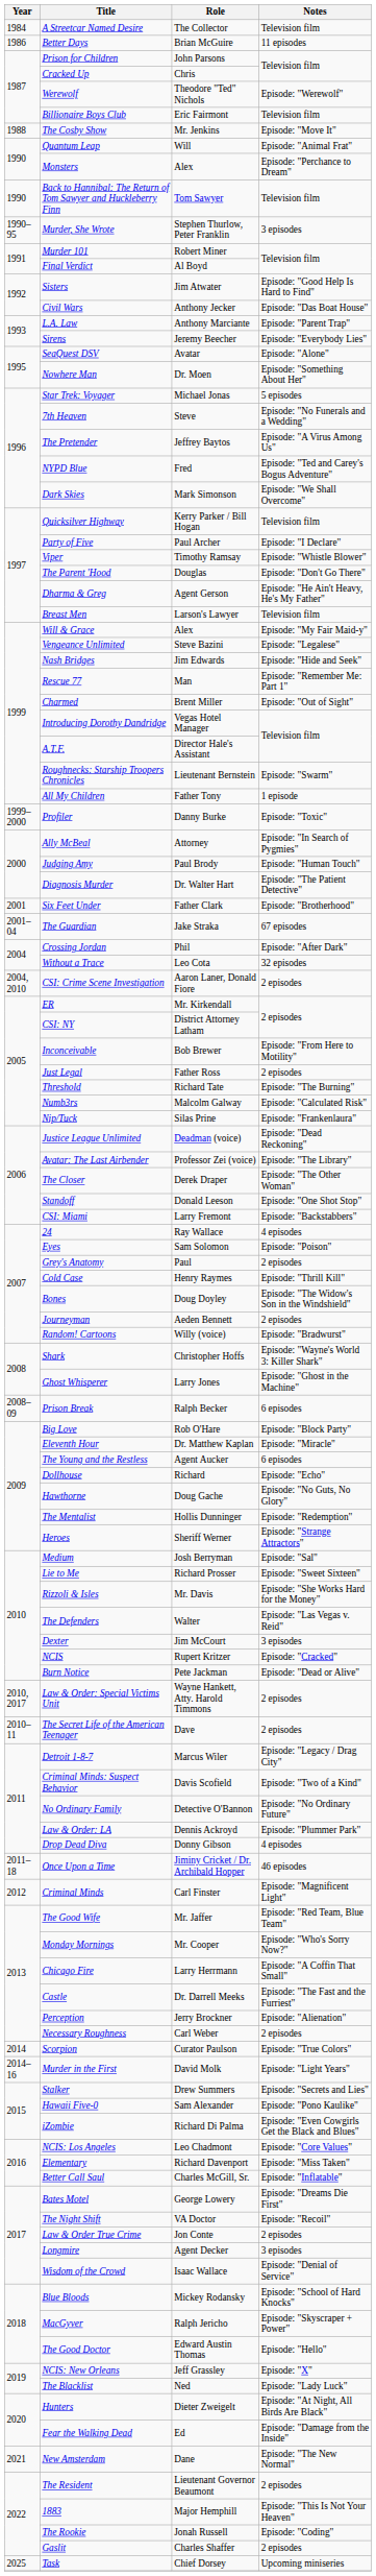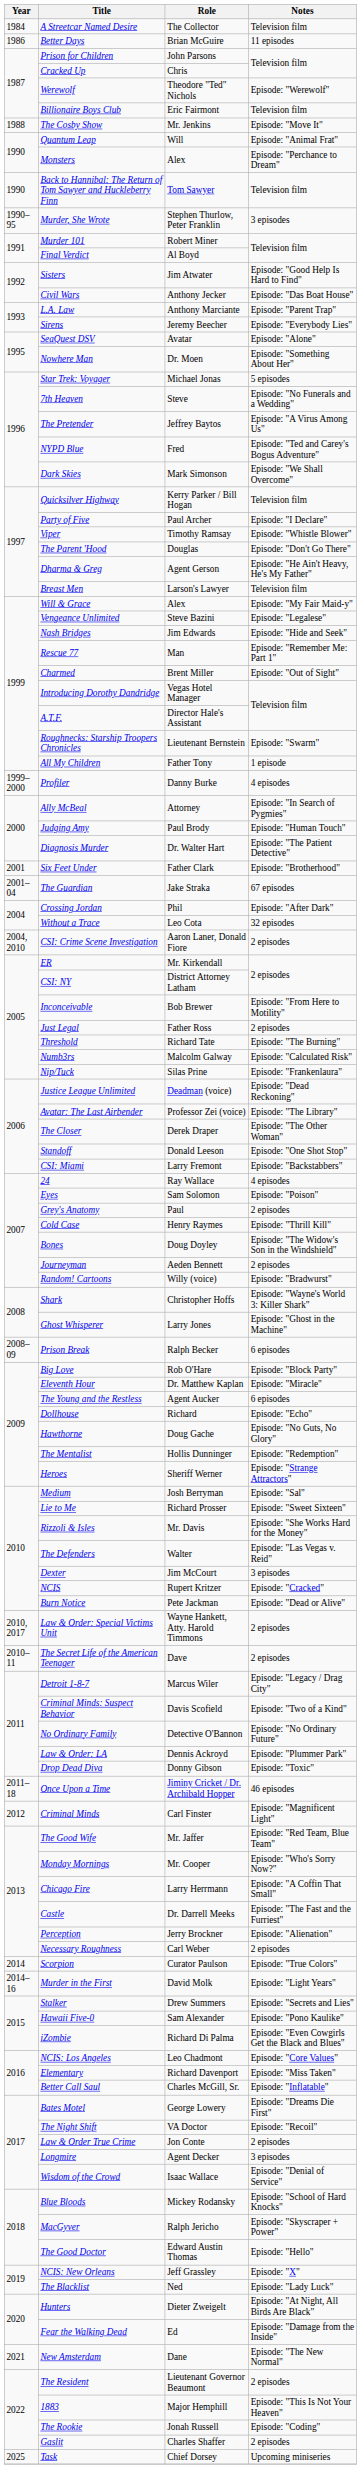 <table class="wikitable sortable">
 <tr>
 <th>Year</th>
 <th>Title</th>
 <th>Role</th>
 <th>Notes</th>
 </tr>
 <tr>
 <td>1984</td>
 <td><em><a href='#'>A Streetcar Named Desire</a></em></td>
 <td>The Collector</td>
 <td>Television film</td>
 </tr>
 <tr>
 <td>1986</td>
 <td><em><a href='#'>Better Days</a></em></td>
 <td>Brian McGuire</td>
 <td>11 episodes</td>
 </tr>
 <tr>
 <td rowspan="4">1987</td>
 <td><em><a href='#'>Prison for Children</a></em></td>
 <td>John Parsons</td>
 <td rowspan="2">Television film</td>
 </tr>
 <tr>
 <td><em><a href='#'>Cracked Up</a></em></td>
 <td>Chris</td>
 </tr>
 <tr>
 <td><em><a href='#'>Werewolf</a></em></td>
 <td>Theodore "Ted" Nichols</td>
 <td>Episode: "Werewolf"</td>
 </tr>
 <tr>
 <td><em><a href='#'>Billionaire Boys Club</a></em></td>
 <td>Eric Fairmont</td>
 <td>Television film</td>
 </tr>
 <tr>
 <td>1988</td>
 <td><em><a href='#'>The Cosby Show</a></em></td>
 <td>Mr. Jenkins</td>
 <td>Episode: "Move It"</td>
 </tr>
 <tr>
 <td rowspan="2">1990</td>
 <td><em><a href='#'>Quantum Leap</a></em></td>
 <td>Will</td>
 <td>Episode: "Animal Frat"</td>
 </tr>
 <tr>
 <td><em><a href='#'>Monsters</a></em></td>
 <td>Alex</td>
 <td>Episode: "Perchance to Dream"</td>
 </tr>
 <tr>
 <td>1990</td>
 <td><em><a href='#'>Back to Hannibal: The Return of Tom Sawyer and Huckleberry Finn</a></em></td>
 <td><a href='#'>Tom Sawyer</a></td>
 <td>Television film</td>
 </tr>
 <tr>
 <td>1990–95</td>
 <td><em><a href='#'>Murder, She Wrote</a></em></td>
 <td>Stephen Thurlow, Peter Franklin</td>
 <td>3 episodes</td>
 </tr>
 <tr>
 <td rowspan="2">1991</td>
 <td><em><a href='#'>Murder 101</a></em></td>
 <td>Robert Miner</td>
 <td rowspan="2">Television film</td>
 </tr>
 <tr>
 <td><em><a href='#'>Final Verdict</a></em></td>
 <td>Al Boyd</td>
 </tr>
 <tr>
 <td rowspan="2">1992</td>
 <td><em><a href='#'>Sisters</a></em></td>
 <td>Jim Atwater</td>
 <td>Episode: "Good Help Is Hard to Find"</td>
 </tr>
 <tr>
 <td><em><a href='#'>Civil Wars</a></em></td>
 <td>Anthony Jecker</td>
 <td>Episode: "Das Boat House"</td>
 </tr>
 <tr>
 <td rowspan="2">1993</td>
 <td><em><a href='#'>L.A. Law</a></em></td>
 <td>Anthony Marciante</td>
 <td>Episode: "Parent Trap"</td>
 </tr>
 <tr>
 <td><em><a href='#'>Sirens</a></em></td>
 <td>Jeremy Beecher</td>
 <td>Episode: "Everybody Lies"</td>
 </tr>
 <tr>
 <td rowspan="2">1995</td>
 <td><em><a href='#'>SeaQuest DSV</a></em></td>
 <td>Avatar</td>
 <td>Episode: "Alone"</td>
 </tr>
 <tr>
 <td><em><a href='#'>Nowhere Man</a></em></td>
 <td>Dr. Moen</td>
 <td>Episode: "Something About Her"</td>
 </tr>
 <tr>
 <td rowspan="5">1996</td>
 <td><em><a href='#'>Star Trek: Voyager</a></em></td>
 <td>Michael Jonas</td>
 <td>5 episodes</td>
 </tr>
 <tr>
 <td><em><a href='#'>7th Heaven</a></em></td>
 <td>Steve</td>
 <td>Episode: "No Funerals and a Wedding"</td>
 </tr>
 <tr>
 <td><em><a href='#'>The Pretender</a></em></td>
 <td>Jeffrey Baytos</td>
 <td>Episode: "A Virus Among Us"</td>
 </tr>
 <tr>
 <td><em><a href='#'>NYPD Blue</a></em></td>
 <td>Fred</td>
 <td>Episode: "Ted and Carey's Bogus Adventure"</td>
 </tr>
 <tr>
 <td><em><a href='#'>Dark Skies</a></em></td>
 <td>Mark Simonson</td>
 <td>Episode: "We Shall Overcome"</td>
 </tr>
 <tr>
 <td rowspan="6">1997</td>
 <td><em><a href='#'>Quicksilver Highway</a></em></td>
 <td>Kerry Parker / Bill Hogan</td>
 <td>Television film</td>
 </tr>
 <tr>
 <td><em><a href='#'>Party of Five</a></em></td>
 <td>Paul Archer</td>
 <td>Episode: "I Declare"</td>
 </tr>
 <tr>
 <td><em><a href='#'>Viper</a></em></td>
 <td>Timothy Ramsay</td>
 <td>Episode: "Whistle Blower"</td>
 </tr>
 <tr>
 <td><em><a href='#'>The Parent 'Hood</a></em></td>
 <td>Douglas</td>
 <td>Episode: "Don't Go There"</td>
 </tr>
 <tr>
 <td><em><a href='#'>Dharma & Greg</a></em></td>
 <td>Agent Gerson</td>
 <td>Episode: "He Ain't Heavy, He's My Father"</td>
 </tr>
 <tr>
 <td><em><a href='#'>Breast Men</a></em></td>
 <td>Larson's Lawyer</td>
 <td>Television film</td>
 </tr>
 <tr>
 <td rowspan="9">1999</td>
 <td><em><a href='#'>Will & Grace</a></em></td>
 <td>Alex</td>
 <td>Episode: "My Fair Maid-y"</td>
 </tr>
 <tr>
 <td><em><a href='#'>Vengeance Unlimited</a></em></td>
 <td>Steve Bazini</td>
 <td>Episode: "Legalese"</td>
 </tr>
 <tr>
 <td><em><a href='#'>Nash Bridges</a></em></td>
 <td>Jim Edwards</td>
 <td>Episode: "Hide and Seek"</td>
 </tr>
 <tr>
 <td><em><a href='#'>Rescue 77</a></em></td>
 <td>Man</td>
 <td>Episode: "Remember Me: Part 1"</td>
 </tr>
 <tr>
 <td><em><a href='#'>Charmed</a></em></td>
 <td>Brent Miller</td>
 <td>Episode: "Out of Sight"</td>
 </tr>
 <tr>
 <td><em><a href='#'>Introducing Dorothy Dandridge</a></em></td>
 <td>Vegas Hotel Manager</td>
 <td rowspan="2">Television film</td>
 </tr>
 <tr>
 <td><em><a href='#'>A.T.F.</a></em></td>
 <td>Director Hale's Assistant</td>
 </tr>
 <tr>
 <td><em><a href='#'>Roughnecks: Starship Troopers Chronicles</a></em></td>
 <td>Lieutenant Bernstein</td>
 <td>Episode: "Swarm"</td>
 </tr>
 <tr>
 <td><em><a href='#'>All My Children</a></em></td>
 <td>Father Tony</td>
 <td>1 episode</td>
 </tr>
 <tr>
 <td>1999–2000</td>
 <td><em><a href='#'>Profiler</a></em></td>
 <td>Danny Burke</td>
-<td>Episode: "Toxic"</td>
+<td>4 episodes</td>
 </tr>
 <tr>
 <td rowspan="3">2000</td>
 <td><em><a href='#'>Ally McBeal</a></em></td>
 <td>Attorney</td>
 <td>Episode: "In Search of Pygmies"</td>
 </tr>
 <tr>
 <td><em><a href='#'>Judging Amy</a></em></td>
 <td>Paul Brody</td>
 <td>Episode: "Human Touch"</td>
 </tr>
 <tr>
 <td><em><a href='#'>Diagnosis Murder</a></em></td>
 <td>Dr. Walter Hart</td>
 <td>Episode: "The Patient Detective"</td>
 </tr>
 <tr>
 <td>2001</td>
 <td><em><a href='#'>Six Feet Under</a></em></td>
 <td>Father Clark</td>
 <td>Episode: "Brotherhood"</td>
 </tr>
 <tr>
 <td>2001–04</td>
 <td><em><a href='#'>The Guardian</a></em></td>
 <td>Jake Straka</td>
 <td>67 episodes</td>
 </tr>
 <tr>
 <td rowspan="2">2004</td>
 <td><em><a href='#'>Crossing Jordan</a></em></td>
 <td>Phil</td>
 <td>Episode: "After Dark"</td>
 </tr>
 <tr>
 <td><em><a href='#'>Without a Trace</a></em></td>
 <td>Leo Cota</td>
 <td>32 episodes</td>
 </tr>
 <tr>
 <td>2004, 2010</td>
 <td><em><a href='#'>CSI: Crime Scene Investigation</a></em></td>
 <td>Aaron Laner, Donald Fiore</td>
 <td>2 episodes</td>
 </tr>
 <tr>
 <td rowspan="7">2005</td>
 <td><em><a href='#'>ER</a></em></td>
 <td>Mr. Kirkendall</td>
 <td rowspan="2">2 episodes</td>
 </tr>
 <tr>
 <td><em><a href='#'>CSI: NY</a></em></td>
 <td>District Attorney Latham</td>
 </tr>
 <tr>
 <td><em><a href='#'>Inconceivable</a></em></td>
 <td>Bob Brewer</td>
 <td>Episode: "From Here to Motility"</td>
 </tr>
 <tr>
 <td><em><a href='#'>Just Legal</a></em></td>
 <td>Father Ross</td>
 <td>2 episodes</td>
 </tr>
 <tr>
 <td><em><a href='#'>Threshold</a></em></td>
 <td>Richard Tate</td>
 <td>Episode: "The Burning"</td>
 </tr>
 <tr>
 <td><em><a href='#'>Numb3rs</a></em></td>
 <td>Malcolm Galway</td>
 <td>Episode: "Calculated Risk"</td>
 </tr>
 <tr>
 <td><em><a href='#'>Nip/Tuck</a></em></td>
 <td>Silas Prine</td>
 <td>Episode: "Frankenlaura"</td>
 </tr>
 <tr>
 <td rowspan="5">2006</td>
 <td><em><a href='#'>Justice League Unlimited</a></em></td>
 <td><a href='#'>Deadman</a> (voice)</td>
 <td>Episode: "Dead Reckoning"</td>
 </tr>
 <tr>
 <td><em><a href='#'>Avatar: The Last Airbender</a></em></td>
 <td>Professor Zei (voice)</td>
 <td>Episode: "The Library"</td>
 </tr>
 <tr>
 <td><em><a href='#'>The Closer</a></em></td>
 <td>Derek Draper</td>
 <td>Episode: "The Other Woman"</td>
 </tr>
 <tr>
 <td><em><a href='#'>Standoff</a></em></td>
 <td>Donald Leeson</td>
 <td>Episode: "One Shot Stop"</td>
 </tr>
 <tr>
 <td><em><a href='#'>CSI: Miami</a></em></td>
 <td>Larry Fremont</td>
 <td>Episode: "Backstabbers"</td>
 </tr>
 <tr>
 <td rowspan="7">2007</td>
 <td><em><a href='#'>24</a></em></td>
 <td>Ray Wallace</td>
 <td>4 episodes</td>
 </tr>
 <tr>
 <td><em><a href='#'>Eyes</a></em></td>
 <td>Sam Solomon</td>
 <td>Episode: "Poison"</td>
 </tr>
 <tr>
 <td><em><a href='#'>Grey's Anatomy</a></em></td>
 <td>Paul</td>
 <td>2 episodes</td>
 </tr>
 <tr>
 <td><em><a href='#'>Cold Case</a></em></td>
 <td>Henry Raymes</td>
 <td>Episode: "Thrill Kill"</td>
 </tr>
 <tr>
 <td><em><a href='#'>Bones</a></em></td>
 <td>Doug Doyley</td>
 <td>Episode: "The Widow's Son in the Windshield"</td>
 </tr>
 <tr>
 <td><em><a href='#'>Journeyman</a></em></td>
 <td>Aeden Bennett</td>
 <td>2 episodes</td>
 </tr>
 <tr>
 <td><em><a href='#'>Random! Cartoons</a></em></td>
 <td>Willy (voice)</td>
 <td>Episode: "Bradwurst"</td>
 </tr>
 <tr>
 <td rowspan="2">2008</td>
 <td><em><a href='#'>Shark</a></em></td>
 <td>Christopher Hoffs</td>
 <td>Episode: "Wayne's World 3: Killer Shark"</td>
 </tr>
 <tr>
 <td><em><a href='#'>Ghost Whisperer</a></em></td>
 <td>Larry Jones</td>
 <td>Episode: "Ghost in the Machine"</td>
 </tr>
 <tr>
 <td>2008–09</td>
 <td><em><a href='#'>Prison Break</a></em></td>
 <td>Ralph Becker</td>
 <td>6 episodes</td>
 </tr>
 <tr>
 <td rowspan="7">2009</td>
 <td><em><a href='#'>Big Love</a></em></td>
 <td>Rob O'Hare</td>
 <td>Episode: "Block Party"</td>
 </tr>
 <tr>
 <td><em><a href='#'>Eleventh Hour</a></em></td>
 <td>Dr. Matthew Kaplan</td>
 <td>Episode: "Miracle"</td>
 </tr>
 <tr>
 <td><em><a href='#'>The Young and the Restless</a></em></td>
 <td>Agent Aucker</td>
 <td>6 episodes</td>
 </tr>
 <tr>
 <td><em><a href='#'>Dollhouse</a></em></td>
 <td>Richard</td>
 <td>Episode: "Echo"</td>
 </tr>
 <tr>
 <td><em><a href='#'>Hawthorne</a></em></td>
 <td>Doug Gache</td>
 <td>Episode: "No Guts, No Glory"</td>
 </tr>
 <tr>
 <td><em><a href='#'>The Mentalist</a></em></td>
 <td>Hollis Dunninger</td>
 <td>Episode: "Redemption"</td>
 </tr>
 <tr>
 <td><em><a href='#'>Heroes</a></em></td>
 <td>Sheriff Werner</td>
 <td>Episode: "<a href='#'>Strange Attractors</a>"</td>
 </tr>
 <tr>
 <td rowspan="7">2010</td>
 <td><em><a href='#'>Medium</a></em></td>
 <td>Josh Berryman</td>
 <td>Episode: "Sal"</td>
 </tr>
 <tr>
 <td><em><a href='#'>Lie to Me</a></em></td>
 <td>Richard Prosser</td>
 <td>Episode: "Sweet Sixteen"</td>
 </tr>
 <tr>
 <td><em><a href='#'>Rizzoli & Isles</a></em></td>
 <td>Mr. Davis</td>
 <td>Episode: "She Works Hard for the Money"</td>
 </tr>
 <tr>
 <td><em><a href='#'>The Defenders</a></em></td>
 <td>Walter</td>
 <td>Episode: "Las Vegas v. Reid"</td>
 </tr>
 <tr>
 <td><em><a href='#'>Dexter</a></em></td>
 <td>Jim McCourt</td>
 <td>3 episodes</td>
 </tr>
 <tr>
 <td><em><a href='#'>NCIS</a></em></td>
 <td>Rupert Kritzer</td>
 <td>Episode: "<a href='#'>Cracked</a>"</td>
 </tr>
 <tr>
 <td><em><a href='#'>Burn Notice</a></em></td>
 <td>Pete Jackman</td>
 <td>Episode: "Dead or Alive"</td>
 </tr>
 <tr>
 <td>2010, 2017</td>
 <td><em><a href='#'>Law & Order: Special Victims Unit</a></em></td>
 <td>Wayne Hankett, Atty. Harold Timmons</td>
 <td>2 episodes</td>
 </tr>
 <tr>
 <td>2010–11</td>
 <td><em><a href='#'>The Secret Life of the American Teenager</a></em></td>
 <td>Dave</td>
 <td>2 episodes</td>
 </tr>
 <tr>
 <td rowspan="5">2011</td>
 <td><em><a href='#'>Detroit 1-8-7</a></em></td>
 <td>Marcus Wiler</td>
 <td>Episode: "Legacy / Drag City"</td>
 </tr>
 <tr>
 <td><em><a href='#'>Criminal Minds: Suspect Behavior</a></em></td>
 <td>Davis Scofield</td>
 <td>Episode: "Two of a Kind"</td>
 </tr>
 <tr>
 <td><em><a href='#'>No Ordinary Family</a></em></td>
 <td>Detective O'Bannon</td>
 <td>Episode: "No Ordinary Future"</td>
 </tr>
 <tr>
 <td><em><a href='#'>Law & Order: LA</a></em></td>
 <td>Dennis Ackroyd</td>
 <td>Episode: "Plummer Park"</td>
 </tr>
 <tr>
 <td><em><a href='#'>Drop Dead Diva</a></em></td>
 <td>Donny Gibson</td>
-<td>4 episodes</td>
+<td>Episode: "Toxic"</td>
 </tr>
 <tr>
 <td>2011–18</td>
 <td><em><a href='#'>Once Upon a Time</a></em></td>
 <td><a href='#'>Jiminy Cricket / Dr. Archibald Hopper</a></td>
 <td>46 episodes</td>
 </tr>
 <tr>
 <td>2012</td>
 <td><em><a href='#'>Criminal Minds</a></em></td>
 <td>Carl Finster</td>
 <td>Episode: "Magnificent Light"</td>
 </tr>
 <tr>
 <td rowspan="6">2013</td>
 <td><em><a href='#'>The Good Wife</a></em></td>
 <td>Mr. Jaffer</td>
 <td>Episode: "Red Team, Blue Team"</td>
 </tr>
 <tr>
 <td><em><a href='#'>Monday Mornings</a></em></td>
 <td>Mr. Cooper</td>
 <td>Episode: "Who's Sorry Now?"</td>
 </tr>
 <tr>
 <td><em><a href='#'>Chicago Fire</a></em></td>
 <td>Larry Herrmann</td>
 <td>Episode: "A Coffin That Small"</td>
 </tr>
 <tr>
 <td><em><a href='#'>Castle</a></em></td>
 <td>Dr. Darrell Meeks</td>
 <td>Episode: "The Fast and the Furriest"</td>
 </tr>
 <tr>
 <td><em><a href='#'>Perception</a></em></td>
 <td>Jerry Brockner</td>
 <td>Episode: "Alienation"</td>
 </tr>
 <tr>
 <td><em><a href='#'>Necessary Roughness</a></em></td>
 <td>Carl Weber</td>
 <td>2 episodes</td>
 </tr>
 <tr>
 <td>2014</td>
 <td><em><a href='#'>Scorpion</a></em></td>
 <td>Curator Paulson</td>
 <td>Episode: "True Colors"</td>
 </tr>
 <tr>
 <td>2014–16</td>
 <td><em><a href='#'>Murder in the First</a></em></td>
 <td>David Molk</td>
 <td>Episode: "Light Years"</td>
 </tr>
 <tr>
 <td rowspan="3">2015</td>
 <td><em><a href='#'>Stalker</a></em></td>
 <td>Drew Summers</td>
 <td>Episode: "Secrets and Lies"</td>
 </tr>
 <tr>
 <td><em><a href='#'>Hawaii Five-0</a></em></td>
 <td>Sam Alexander</td>
 <td>Episode: "Pono Kaulike"</td>
 </tr>
 <tr>
 <td><em><a href='#'>iZombie</a></em></td>
 <td>Richard Di Palma</td>
 <td>Episode: "Even Cowgirls Get the Black and Blues"</td>
 </tr>
 <tr>
 <td rowspan="3">2016</td>
 <td><em><a href='#'>NCIS: Los Angeles</a></em></td>
 <td>Leo Chadmont</td>
 <td>Episode: "<a href='#'>Core Values</a>"</td>
 </tr>
 <tr>
 <td><em><a href='#'>Elementary</a></em></td>
 <td>Richard Davenport</td>
 <td>Episode: "Miss Taken"</td>
 </tr>
 <tr>
 <td><em><a href='#'>Better Call Saul</a></em></td>
 <td>Charles McGill, Sr.</td>
 <td>Episode: "<a href='#'>Inflatable</a>"</td>
 </tr>
 <tr>
 <td rowspan="5">2017</td>
 <td><em><a href='#'>Bates Motel</a></em></td>
 <td>George Lowery</td>
 <td>Episode: "Dreams Die First"</td>
 </tr>
 <tr>
 <td><em><a href='#'>The Night Shift</a></em></td>
 <td>VA Doctor</td>
 <td>Episode: "Recoil"</td>
 </tr>
 <tr>
 <td><em><a href='#'>Law & Order True Crime</a></em></td>
 <td>Jon Conte</td>
 <td>2 episodes</td>
 </tr>
 <tr>
 <td><em><a href='#'>Longmire</a></em></td>
 <td>Agent Decker</td>
 <td>3 episodes</td>
 </tr>
 <tr>
 <td><em><a href='#'>Wisdom of the Crowd</a></em></td>
 <td>Isaac Wallace</td>
 <td>Episode: "Denial of Service"</td>
 </tr>
 <tr>
 <td rowspan="3">2018</td>
 <td><em><a href='#'>Blue Bloods</a></em></td>
 <td>Mickey Rodansky</td>
 <td>Episode: "School of Hard Knocks"</td>
 </tr>
 <tr>
 <td><em><a href='#'>MacGyver</a></em></td>
 <td>Ralph Jericho</td>
 <td>Episode: "Skyscraper + Power"</td>
 </tr>
 <tr>
 <td><em><a href='#'>The Good Doctor</a></em></td>
 <td>Edward Austin Thomas</td>
 <td>Episode: "Hello"</td>
 </tr>
 <tr>
 <td rowspan="2">2019</td>
 <td><em><a href='#'>NCIS: New Orleans</a></em></td>
 <td>Jeff Grassley</td>
 <td>Episode: "<a href='#'>X</a>"</td>
 </tr>
 <tr>
 <td><em><a href='#'>The Blacklist</a></em></td>
 <td>Ned</td>
 <td>Episode: "Lady Luck"</td>
 </tr>
 <tr>
 <td rowspan="2">2020</td>
 <td><em><a href='#'>Hunters</a></em></td>
 <td>Dieter Zweigelt</td>
 <td>Episode: "At Night, All Birds Are Black"</td>
 </tr>
 <tr>
 <td><em><a href='#'>Fear the Walking Dead</a></em></td>
 <td>Ed</td>
 <td>Episode: "Damage from the Inside"</td>
 </tr>
 <tr>
 <td>2021</td>
 <td><em><a href='#'>New Amsterdam</a></em></td>
 <td>Dane</td>
 <td>Episode: "The New Normal"</td>
 </tr>
 <tr>
 <td rowspan="4">2022</td>
 <td><em><a href='#'>The Resident</a></em></td>
 <td>Lieutenant Governor Beaumont</td>
 <td>2 episodes</td>
 </tr>
 <tr>
 <td><em><a href='#'>1883</a></em></td>
 <td>Major Hemphill</td>
 <td>Episode: "This Is Not Your Heaven"</td>
 </tr>
 <tr>
 <td><em><a href='#'>The Rookie</a></em></td>
 <td>Jonah Russell</td>
 <td>Episode: "Coding"</td>
 </tr>
 <tr>
 <td><em><a href='#'>Gaslit</a></em></td>
 <td>Charles Shaffer</td>
 <td>2 episodes</td>
 </tr>
 <tr>
 <td>2025</td>
 <td><em><a href='#'>Task</a></em></td>
 <td>Chief Dorsey</td>
 <td>Upcoming miniseries</td>
 </tr>
 <tr>
 </tr>
 </table>
